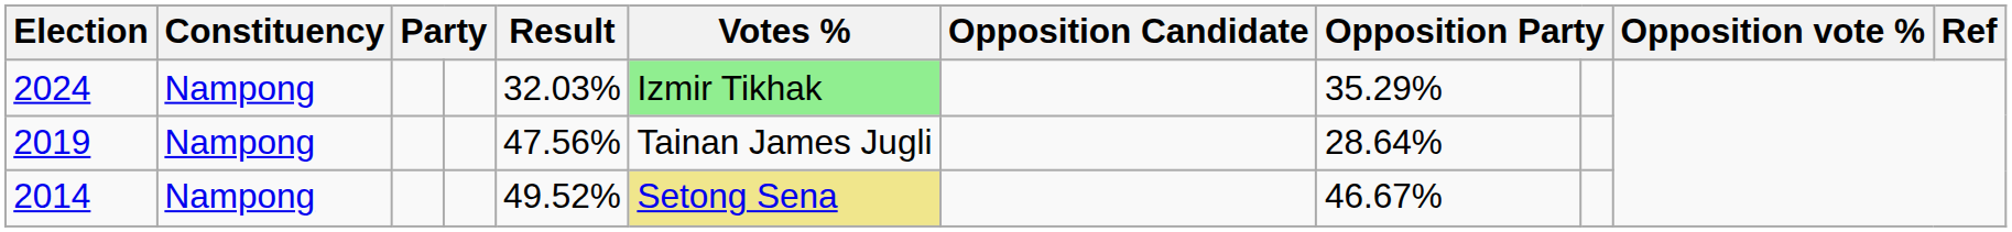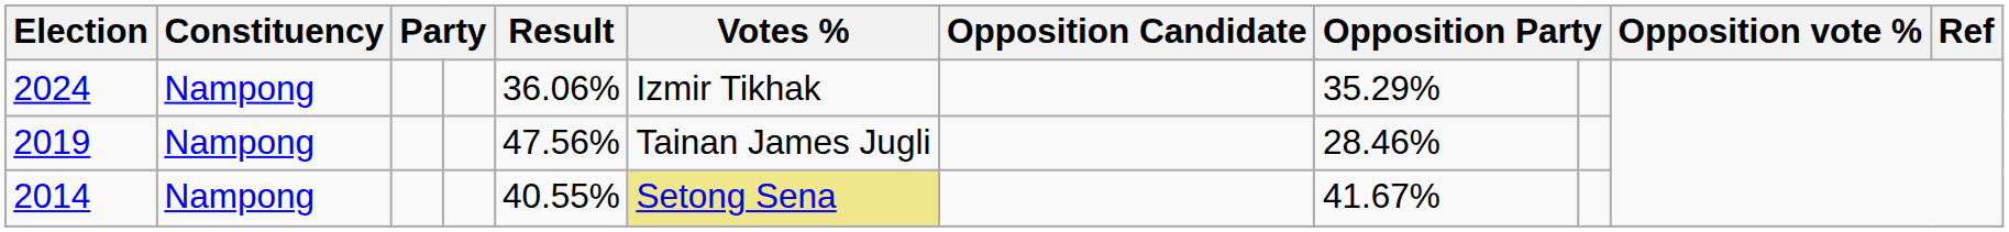 <table class="wikitable sortable">
 <tr>
 <th>Election</th>
 <th>Constituency</th>
 <th colspan="2">Party</th>
 <th>Result</th>
 <th>Votes %</th>
 <th>Opposition Candidate</th>
 <th colspan="2">Opposition Party</th>
 <th>Opposition vote %</th>
 <th>Ref</th>
 </tr>
 <tr>
 <td><a href='#'>2024</a></td>
 <td><a href='#'>Nampong</a></td>
 <td></td>
 <td></td>
-<td>32.03%</td>
-<td style="background: lightgreen;">Izmir Tikhak</td>
+<td>36.06%</td>
+<td>Izmir Tikhak</td>
 <td></td>
 <td>35.29%</td>
 <td></td>
 </tr>
 <tr>
 <td><a href='#'>2019</a></td>
 <td><a href='#'>Nampong</a></td>
 <td></td>
 <td></td>
 <td>47.56%</td>
 <td>Tainan James Jugli</td>
 <td></td>
-<td>28.64%</td>
+<td>28.46%</td>
 <td></td>
 </tr>
 <tr>
 <td><a href='#'>2014</a></td>
 <td><a href='#'>Nampong</a></td>
 <td></td>
 <td></td>
-<td>49.52%</td>
+<td>40.55%</td>
 <td style="background: khaki;"><a href='#'>Setong Sena</a></td>
 <td></td>
-<td>46.67%</td>
+<td>41.67%</td>
 <td></td>
 </tr>
 </table>
